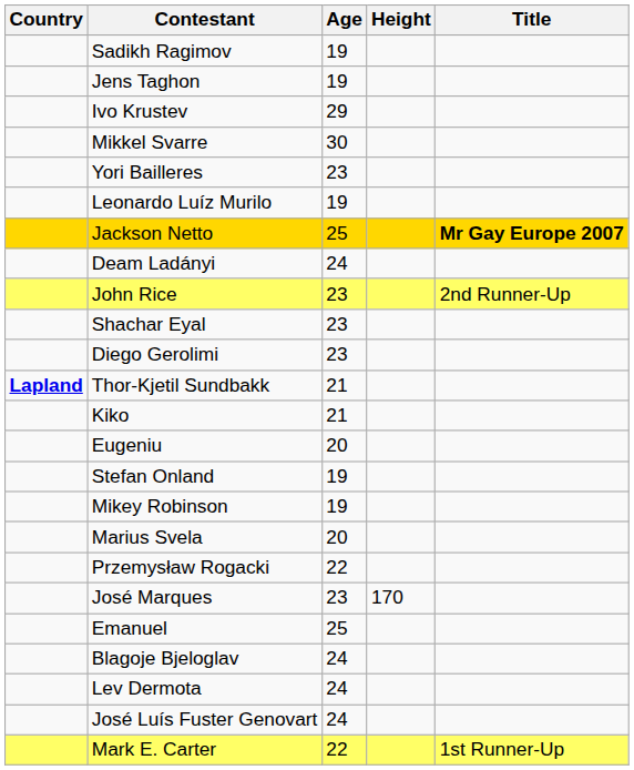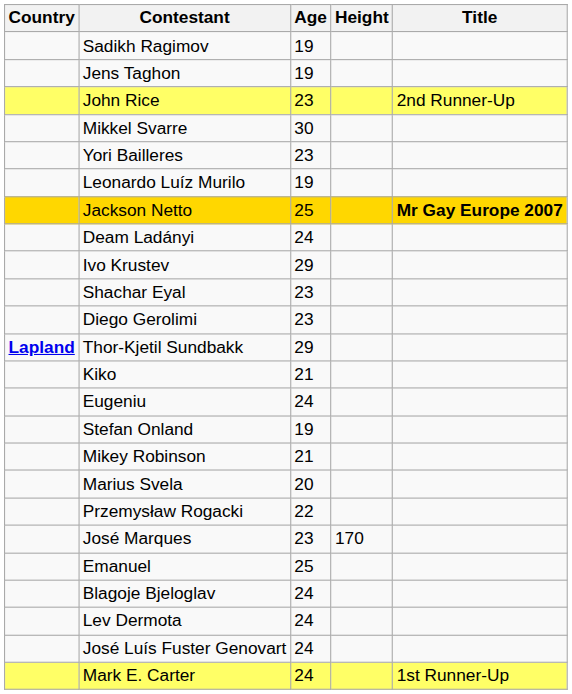 <table class="sortable wikitable">
 <tr>
 <th>Country</th>
 <th>Contestant</th>
 <th>Age</th>
 <th>Height</th>
 <th>Title</th>
 </tr>
 <tr>
 <td><strong></strong></td>
 <td>Sadikh Ragimov</td>
 <td>19</td>
 <td></td>
 <td></td>
 </tr>
 <tr>
 <td><strong></strong></td>
 <td>Jens Taghon</td>
 <td>19</td>
 <td></td>
 <td></td>
 </tr>
-<tr>
+<tr style="background:#FFFF66">
 <td><strong></strong></td>
-<td>Ivo Krustev</td>
-<td>29</td>
+<td>John Rice</td>
+<td>23</td>
 <td></td>
-<td></td>
+<td>2nd Runner-Up</td>
 </tr>
 <tr>
 <td><strong></strong></td>
 <td>Mikkel Svarre</td>
 <td>30</td>
 <td></td>
 <td></td>
 </tr>
 <tr>
 <td><strong></strong></td>
 <td>Yori Bailleres</td>
 <td>23</td>
 <td></td>
 <td></td>
 </tr>
 <tr>
 <td><strong></strong></td>
 <td>Leonardo Luíz Murilo</td>
 <td>19</td>
 <td></td>
 <td></td>
 </tr>
 <tr style="background:gold">
 <td><strong></strong></td>
 <td>Jackson Netto</td>
 <td>25</td>
 <td></td>
 <td><strong>Mr Gay Europe 2007</strong></td>
 </tr>
 <tr>
 <td><strong></strong></td>
 <td>Deam Ladányi</td>
 <td>24</td>
 <td></td>
 <td></td>
 </tr>
-<tr style="background:#FFFF66">
+<tr>
 <td><strong></strong></td>
-<td>John Rice</td>
-<td>23</td>
+<td>Ivo Krustev</td>
+<td>29</td>
 <td></td>
-<td>2nd Runner-Up</td>
+<td></td>
 </tr>
 <tr>
 <td><strong></strong></td>
 <td>Shachar Eyal</td>
 <td>23</td>
 <td></td>
 <td></td>
 </tr>
 <tr>
 <td><strong></strong></td>
 <td>Diego Gerolimi</td>
 <td>23</td>
 <td></td>
 <td></td>
 </tr>
 <tr>
 <td> <strong><a href='#'>Lapland</a></strong></td>
 <td>Thor-Kjetil Sundbakk</td>
-<td>21</td>
+<td>29</td>
 <td></td>
 <td></td>
 </tr>
 <tr>
 <td><strong></strong></td>
 <td>Kiko</td>
 <td>21</td>
 <td></td>
 <td></td>
 </tr>
 <tr>
 <td><strong></strong></td>
 <td>Eugeniu</td>
-<td>20</td>
+<td>24</td>
 <td></td>
 <td></td>
 </tr>
 <tr>
 <td><strong></strong></td>
 <td>Stefan Onland</td>
 <td>19</td>
 <td></td>
 <td></td>
 </tr>
 <tr>
 <td><strong></strong></td>
 <td>Mikey Robinson</td>
-<td>19</td>
+<td>21</td>
 <td></td>
 <td></td>
 </tr>
 <tr>
 <td><strong></strong></td>
 <td>Marius Svela</td>
 <td>20</td>
 <td></td>
 <td></td>
 </tr>
 <tr>
 <td><strong></strong></td>
 <td>Przemysław Rogacki</td>
 <td>22</td>
 <td></td>
 <td></td>
 </tr>
 <tr>
 <td><strong></strong></td>
 <td>José Marques</td>
 <td>23</td>
 <td>170</td>
 <td></td>
 </tr>
 <tr>
 <td><strong></strong></td>
 <td>Emanuel</td>
 <td>25</td>
 <td></td>
 <td></td>
 </tr>
 <tr>
 <td><strong></strong></td>
 <td>Blagoje Bjeloglav</td>
 <td>24</td>
 <td></td>
 <td></td>
 </tr>
 <tr>
 <td><strong></strong></td>
 <td>Lev Dermota</td>
 <td>24</td>
 <td></td>
 <td></td>
 </tr>
 <tr>
 <td><strong></strong></td>
 <td>José Luís Fuster Genovart</td>
 <td>24</td>
 <td></td>
 <td></td>
 </tr>
 <tr style="background:#FFFF66">
 <td><strong></strong></td>
 <td>Mark E. Carter</td>
-<td>22</td>
+<td>24</td>
 <td></td>
 <td>1st Runner-Up</td>
 </tr>
 </table>
